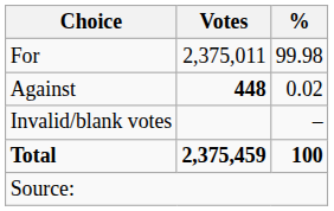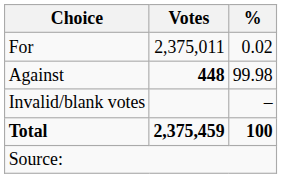 <table class=wikitable style=text-align:right>
 <tr>
 <th>Choice</th>
 <th>Votes</th>
 <th>%</th>
 </tr>
 <tr>
 <td align=left>For</td>
 <td>2,375,011</td>
-<td>99.98</td>
+<td>0.02</td>
 </tr>
 <tr>
 <td align=left>Against</td>
 <td><strong>448</strong></td>
-<td>0.02</td>
+<td>99.98</td>
 </tr>
 <tr>
 <td align=left>Invalid/blank votes</td>
 <td></td>
 <td>–</td>
 </tr>
 <tr>
 <td align=left><strong>Total</strong></td>
 <td><strong>2,375,459</strong></td>
 <td><strong>100</strong></td>
 </tr>
 <tr>
 <td align=left colspan=3>Source: </td>
 </tr>
 </table>
